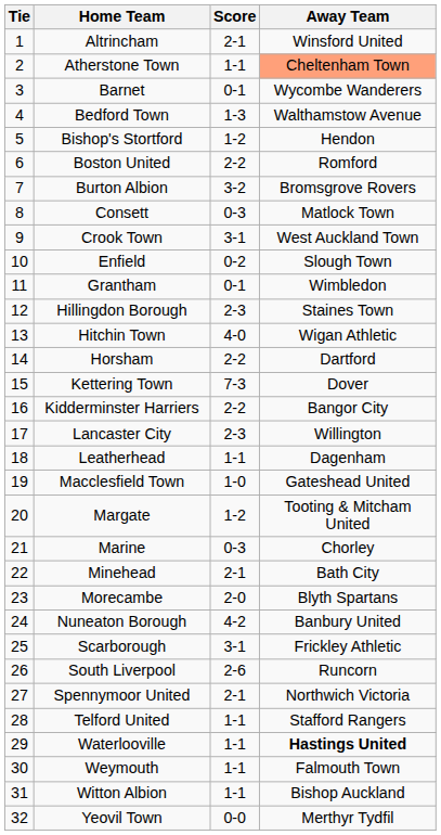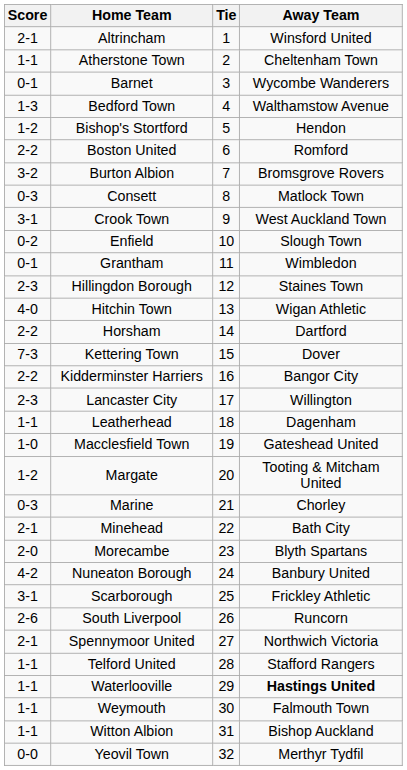 <table class="wikitable" style="text-align:center;">
 <tr>
+<th width=20>Score</th>
+<th width=175>Home Team</th>
 <th width=20>Tie</th>
-<th width=175>Home Team</th>
-<th width=20>Score</th>
 <th width=175>Away Team</th>
 </tr>
 <tr>
+<td>2-1</td>
+<td>Altrincham</td>
 <td>1</td>
-<td>Altrincham</td>
-<td>2-1</td>
 <td>Winsford United</td>
 </tr>
 <tr>
+<td>1-1</td>
+<td>Atherstone Town</td>
 <td>2</td>
-<td>Atherstone Town</td>
-<td>1-1</td>
-<td style="background: lightsalmon;">Cheltenham Town</td>
+<td>Cheltenham Town</td>
 </tr>
 <tr>
+<td>0-1</td>
+<td>Barnet</td>
 <td>3</td>
-<td>Barnet</td>
-<td>0-1</td>
 <td>Wycombe Wanderers</td>
 </tr>
 <tr>
+<td>1-3</td>
+<td>Bedford Town</td>
 <td>4</td>
-<td>Bedford Town</td>
-<td>1-3</td>
 <td>Walthamstow Avenue</td>
 </tr>
 <tr>
+<td>1-2</td>
+<td>Bishop's Stortford</td>
 <td>5</td>
-<td>Bishop's Stortford</td>
-<td>1-2</td>
 <td>Hendon</td>
 </tr>
 <tr>
+<td>2-2</td>
+<td>Boston United</td>
 <td>6</td>
-<td>Boston United</td>
-<td>2-2</td>
 <td>Romford</td>
 </tr>
 <tr>
+<td>3-2</td>
+<td>Burton Albion</td>
 <td>7</td>
-<td>Burton Albion</td>
-<td>3-2</td>
 <td>Bromsgrove Rovers</td>
 </tr>
 <tr>
+<td>0-3</td>
+<td>Consett</td>
 <td>8</td>
-<td>Consett</td>
-<td>0-3</td>
 <td>Matlock Town</td>
 </tr>
 <tr>
+<td>3-1</td>
+<td>Crook Town</td>
 <td>9</td>
-<td>Crook Town</td>
-<td>3-1</td>
 <td>West Auckland Town</td>
 </tr>
 <tr>
+<td>0-2</td>
+<td>Enfield</td>
 <td>10</td>
-<td>Enfield</td>
-<td>0-2</td>
 <td>Slough Town</td>
 </tr>
 <tr>
+<td>0-1</td>
+<td>Grantham</td>
 <td>11</td>
-<td>Grantham</td>
-<td>0-1</td>
 <td>Wimbledon</td>
 </tr>
 <tr>
+<td>2-3</td>
+<td>Hillingdon Borough</td>
 <td>12</td>
-<td>Hillingdon Borough</td>
-<td>2-3</td>
 <td>Staines Town</td>
 </tr>
 <tr>
+<td>4-0</td>
+<td>Hitchin Town</td>
 <td>13</td>
-<td>Hitchin Town</td>
-<td>4-0</td>
 <td>Wigan Athletic</td>
 </tr>
 <tr>
+<td>2-2</td>
+<td>Horsham</td>
 <td>14</td>
-<td>Horsham</td>
-<td>2-2</td>
 <td>Dartford</td>
 </tr>
 <tr>
+<td>7-3</td>
+<td>Kettering Town</td>
 <td>15</td>
-<td>Kettering Town</td>
-<td>7-3</td>
 <td>Dover</td>
 </tr>
 <tr>
+<td>2-2</td>
+<td>Kidderminster Harriers</td>
 <td>16</td>
-<td>Kidderminster Harriers</td>
-<td>2-2</td>
 <td>Bangor City</td>
 </tr>
 <tr>
+<td>2-3</td>
+<td>Lancaster City</td>
 <td>17</td>
-<td>Lancaster City</td>
-<td>2-3</td>
 <td>Willington</td>
 </tr>
 <tr>
+<td>1-1</td>
+<td>Leatherhead</td>
 <td>18</td>
-<td>Leatherhead</td>
-<td>1-1</td>
 <td>Dagenham</td>
 </tr>
 <tr>
+<td>1-0</td>
+<td>Macclesfield Town</td>
 <td>19</td>
-<td>Macclesfield Town</td>
-<td>1-0</td>
 <td>Gateshead United</td>
 </tr>
 <tr>
+<td>1-2</td>
+<td>Margate</td>
 <td>20</td>
-<td>Margate</td>
-<td>1-2</td>
 <td>Tooting & Mitcham United</td>
 </tr>
 <tr>
+<td>0-3</td>
+<td>Marine</td>
 <td>21</td>
-<td>Marine</td>
-<td>0-3</td>
 <td>Chorley</td>
 </tr>
 <tr>
+<td>2-1</td>
+<td>Minehead</td>
 <td>22</td>
-<td>Minehead</td>
-<td>2-1</td>
 <td>Bath City</td>
 </tr>
 <tr>
+<td>2-0</td>
+<td>Morecambe</td>
 <td>23</td>
-<td>Morecambe</td>
-<td>2-0</td>
 <td>Blyth Spartans</td>
 </tr>
 <tr>
+<td>4-2</td>
+<td>Nuneaton Borough</td>
 <td>24</td>
-<td>Nuneaton Borough</td>
-<td>4-2</td>
 <td>Banbury United</td>
 </tr>
 <tr>
+<td>3-1</td>
+<td>Scarborough</td>
 <td>25</td>
-<td>Scarborough</td>
-<td>3-1</td>
 <td>Frickley Athletic</td>
 </tr>
 <tr>
+<td>2-6</td>
+<td>South Liverpool</td>
 <td>26</td>
-<td>South Liverpool</td>
-<td>2-6</td>
 <td>Runcorn</td>
 </tr>
 <tr>
+<td>2-1</td>
+<td>Spennymoor United</td>
 <td>27</td>
-<td>Spennymoor United</td>
-<td>2-1</td>
 <td>Northwich Victoria</td>
 </tr>
 <tr>
+<td>1-1</td>
+<td>Telford United</td>
 <td>28</td>
-<td>Telford United</td>
-<td>1-1</td>
 <td>Stafford Rangers</td>
 </tr>
 <tr>
+<td>1-1</td>
+<td>Waterlooville</td>
 <td>29</td>
-<td>Waterlooville</td>
-<td>1-1</td>
 <td><strong>Hastings United</strong></td>
 </tr>
 <tr>
+<td>1-1</td>
+<td>Weymouth</td>
 <td>30</td>
-<td>Weymouth</td>
-<td>1-1</td>
 <td>Falmouth Town</td>
 </tr>
 <tr>
+<td>1-1</td>
+<td>Witton Albion</td>
 <td>31</td>
-<td>Witton Albion</td>
-<td>1-1</td>
 <td>Bishop Auckland</td>
 </tr>
 <tr>
+<td>0-0</td>
+<td>Yeovil Town</td>
 <td>32</td>
-<td>Yeovil Town</td>
-<td>0-0</td>
 <td>Merthyr Tydfil</td>
 </tr>
 </table>
